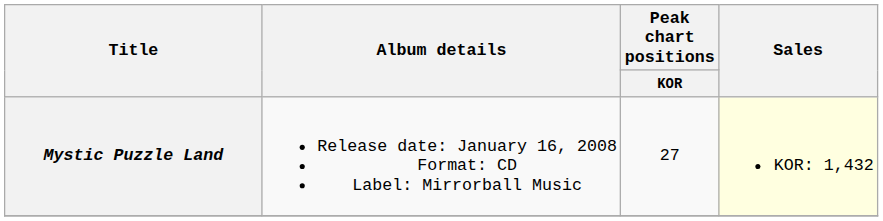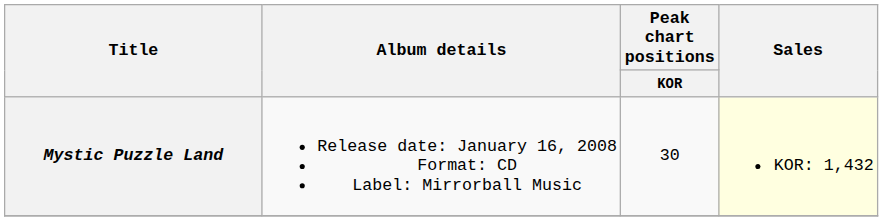 <table class="wikitable plainrowheaders" style="text-align:center;">
 <tr>
 <th scope="col" rowspan="2" style="width:15em;">Title</th>
 <th scope="col" rowspan="2">Album details</th>
 <th scope="col" colspan="1" style="width:5em;">Peak chart positions</th>
 <th scope="col" rowspan="2">Sales</th>
 </tr>
 <tr>
 <th><small>KOR</small><br></th>
 </tr>
 <tr>
 <th scope="row"><em>Mystic Puzzle Land</em></th>
 <td><br><ul><li>Release date: January 16, 2008</li><li>Format: CD</li><li>Label: Mirrorball Music</li></ul></td>
-<td>27</td>
+<td>30</td>
 <td style="background: lightyellow;"><br><ul><li>KOR: 1,432</li></ul></td>
 </tr>
 <tr>
 </tr>
 </table>
